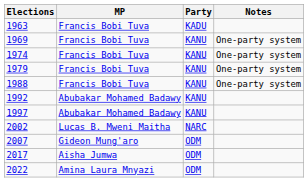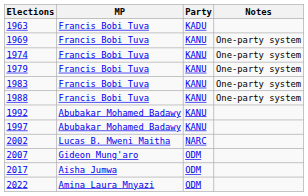 <table class="wikitable">
 <tr>
 <th>Elections</th>
 <th>MP </th>
 <th>Party</th>
 <th>Notes</th>
 </tr>
 <tr>
 <td><a href='#'>1963</a></td>
 <td><a href='#'>Francis Bobi Tuva</a></td>
 <td><a href='#'>KADU</a></td>
 <td></td>
 </tr>
 <tr>
 <td><a href='#'>1969</a></td>
 <td><a href='#'>Francis Bobi Tuva</a></td>
 <td><a href='#'>KANU</a></td>
 <td>One-party system</td>
 </tr>
 <tr>
 <td><a href='#'>1974</a></td>
 <td><a href='#'>Francis Bobi Tuva</a></td>
 <td><a href='#'>KANU</a></td>
 <td>One-party system</td>
 </tr>
 <tr>
 <td><a href='#'>1979</a></td>
+<td><a href='#'>Francis Bobi Tuva</a></td>
+<td><a href='#'>KANU</a></td>
+<td>One-party system</td>
+</tr>
+<tr>
+<td><a href='#'>1983</a></td>
 <td><a href='#'>Francis Bobi Tuva</a></td>
 <td><a href='#'>KANU</a></td>
 <td>One-party system</td>
 </tr>
 <tr>
 <td><a href='#'>1988</a></td>
 <td><a href='#'>Francis Bobi Tuva</a></td>
 <td><a href='#'>KANU</a></td>
 <td>One-party system</td>
 </tr>
 <tr>
 <td><a href='#'>1992</a></td>
 <td><a href='#'>Abubakar Mohamed Badawy</a></td>
 <td><a href='#'>KANU</a></td>
 <td></td>
 </tr>
 <tr>
 <td><a href='#'>1997</a></td>
 <td><a href='#'>Abubakar Mohamed Badawy</a></td>
 <td><a href='#'>KANU</a></td>
 <td></td>
 </tr>
 <tr>
 <td><a href='#'>2002</a></td>
 <td><a href='#'>Lucas B. Mweni Maitha</a></td>
 <td><a href='#'>NARC</a></td>
 <td></td>
 </tr>
 <tr>
 <td><a href='#'>2007</a></td>
 <td><a href='#'>Gideon Mung'aro</a></td>
 <td><a href='#'>ODM</a></td>
 <td></td>
 </tr>
 <tr>
 <td><a href='#'>2017</a></td>
 <td><a href='#'>Aisha Jumwa</a></td>
 <td><a href='#'>ODM</a></td>
 <td></td>
 </tr>
 <tr>
 <td><a href='#'>2022</a></td>
 <td><a href='#'>Amina Laura Mnyazi</a></td>
 <td><a href='#'>ODM</a></td>
 <td></td>
 </tr>
 </table>
